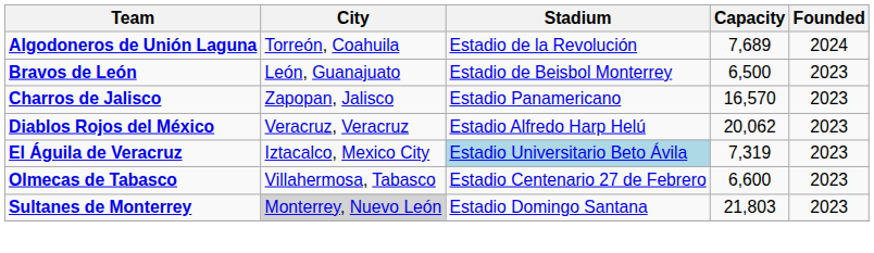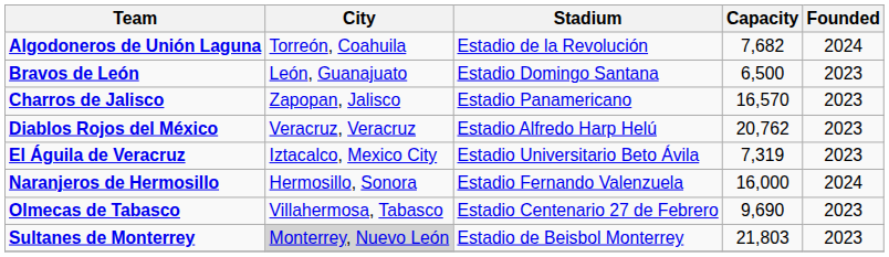 <table class="wikitable sortable">
 <tr>
 <th>Team</th>
 <th>City</th>
 <th>Stadium</th>
 <th>Capacity</th>
 <th>Founded</th>
 </tr>
 <tr>
 <td><strong><a href='#'>Algodoneros de Unión Laguna</a></strong></td>
 <td> <a href='#'>Torreón</a>, <a href='#'>Coahuila</a></td>
 <td><a href='#'>Estadio de la Revolución</a></td>
-<td style="text-align:center;">7,689</td>
+<td style="text-align:center;">7,682</td>
 <td align="center">2024</td>
 </tr>
 <tr>
 <td><strong><a href='#'>Bravos de León</a></strong></td>
 <td> <a href='#'>León</a>, <a href='#'>Guanajuato</a></td>
-<td><a href='#'>Estadio de Beisbol Monterrey</a></td>
+<td><a href='#'>Estadio Domingo Santana</a></td>
 <td style="text-align:center;">6,500</td>
 <td align="center">2023</td>
 </tr>
 <tr>
 <td><strong><a href='#'>Charros de Jalisco</a></strong></td>
 <td> <a href='#'>Zapopan</a>, <a href='#'>Jalisco</a></td>
 <td><a href='#'>Estadio Panamericano</a></td>
 <td style="text-align:center;">16,570</td>
 <td align="center">2023</td>
 </tr>
 <tr>
 <td><strong><a href='#'>Diablos Rojos del México</a></strong></td>
 <td> <a href='#'>Veracruz</a>, <a href='#'>Veracruz</a></td>
 <td><a href='#'>Estadio Alfredo Harp Helú</a></td>
-<td style="text-align:center;">20,062</td>
+<td style="text-align:center;">20,762</td>
 <td align="center">2023</td>
 </tr>
 <tr>
 <td><strong><a href='#'>El Águila de Veracruz</a></strong></td>
 <td> <a href='#'>Iztacalco</a>, <a href='#'>Mexico City</a></td>
-<td style="background: lightblue;"><a href='#'>Estadio Universitario Beto Ávila</a></td>
+<td><a href='#'>Estadio Universitario Beto Ávila</a></td>
 <td style="text-align:center;">7,319</td>
 <td align="center">2023</td>
+</tr>
+<tr>
+<td><strong><a href='#'>Naranjeros de Hermosillo</a></strong></td>
+<td> <a href='#'>Hermosillo</a>, <a href='#'>Sonora</a></td>
+<td><a href='#'>Estadio Fernando Valenzuela</a></td>
+<td style="text-align:center;">16,000</td>
+<td align="center">2024</td>
 </tr>
 <tr>
 <td><strong><a href='#'>Olmecas de Tabasco</a></strong></td>
 <td> <a href='#'>Villahermosa</a>, <a href='#'>Tabasco</a></td>
 <td><a href='#'>Estadio Centenario 27 de Febrero</a></td>
-<td style="text-align:center;">6,600</td>
+<td style="text-align:center;">9,690</td>
 <td align="center">2023</td>
 </tr>
 <tr>
 <td><strong><a href='#'>Sultanes de Monterrey</a></strong></td>
 <td style="background: lightgrey;"> <a href='#'>Monterrey</a>, <a href='#'>Nuevo León</a></td>
-<td><a href='#'>Estadio Domingo Santana</a></td>
+<td><a href='#'>Estadio de Beisbol Monterrey</a></td>
 <td style="text-align:center;">21,803</td>
 <td align="center">2023</td>
 </tr>
 <tr>
 </tr>
 </table>
